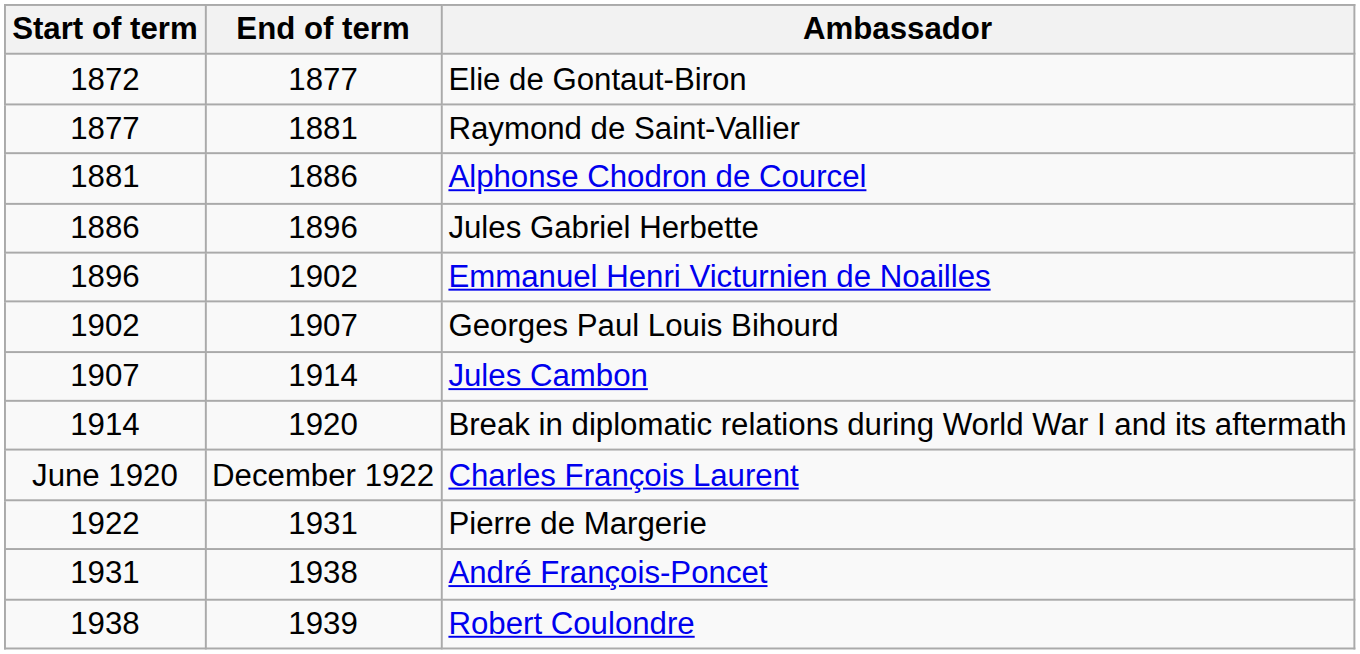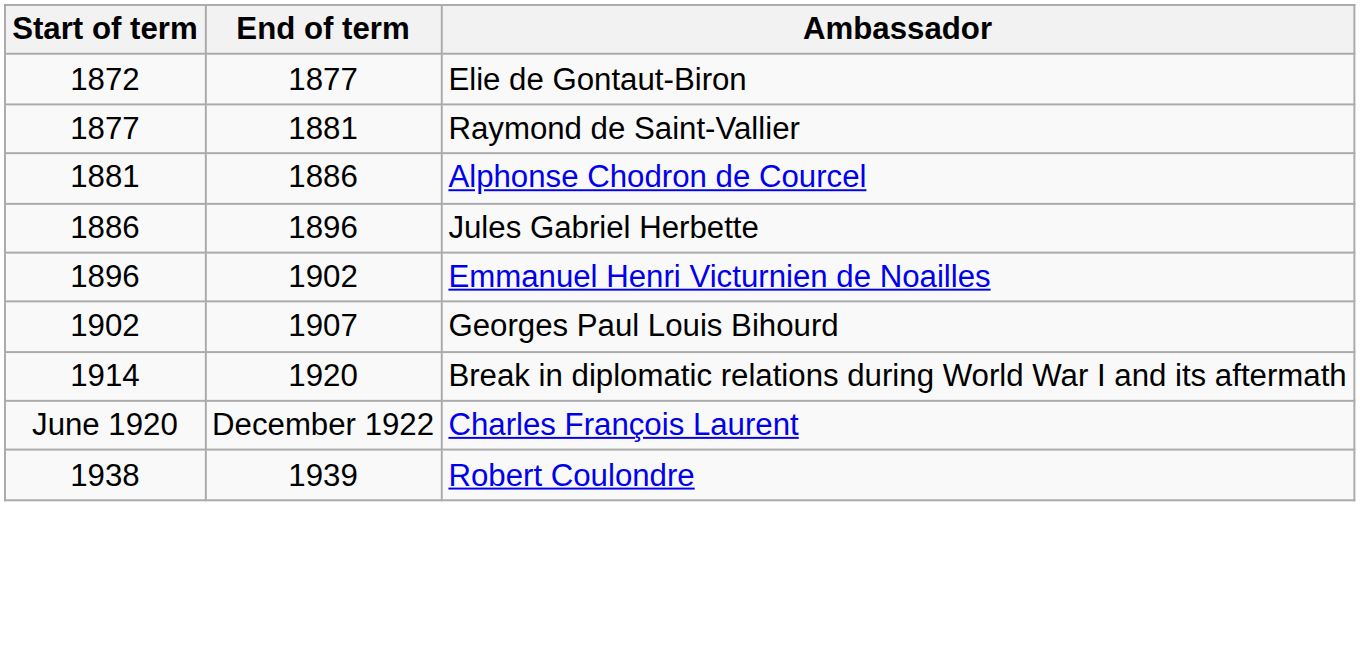 <table class="wikitable">
 <tr>
 <th>Start of term</th>
 <th>End of term</th>
 <th>Ambassador</th>
 </tr>
 <tr>
 <td align="center">1872</td>
 <td align="center">1877</td>
 <td>Elie de Gontaut-Biron</td>
 </tr>
 <tr>
 <td align="center">1877</td>
 <td align="center">1881</td>
 <td>Raymond de Saint-Vallier</td>
 </tr>
 <tr>
 <td align="center">1881</td>
 <td align="center">1886</td>
 <td><a href='#'>Alphonse Chodron de Courcel</a></td>
 </tr>
 <tr>
 <td align="center">1886</td>
 <td align="center">1896</td>
 <td>Jules Gabriel Herbette</td>
 </tr>
 <tr>
 <td align="center">1896</td>
 <td align="center">1902</td>
 <td><a href='#'>Emmanuel Henri Victurnien de Noailles</a></td>
 </tr>
 <tr>
 <td align="center">1902</td>
 <td align="center">1907</td>
 <td>Georges Paul Louis Bihourd</td>
 </tr>
 <tr>
-<td align="center">1907</td>
-<td align="center">1914</td>
-<td><a href='#'>Jules Cambon</a></td>
-</tr>
-<tr>
 <td align="center">1914</td>
 <td align="center">1920</td>
 <td>Break in diplomatic relations during World War I and its aftermath</td>
 </tr>
 <tr>
 <td align="center">June 1920</td>
 <td align="center">December 1922</td>
 <td><a href='#'>Charles François Laurent</a></td>
 </tr>
 <tr>
-<td align="center">1922</td>
-<td align="center">1931</td>
-<td>Pierre de Margerie</td>
-</tr>
-<tr>
-<td align="center">1931</td>
-<td align="center">1938</td>
-<td><a href='#'>André François-Poncet</a></td>
-</tr>
-<tr>
 <td align="center">1938</td>
 <td align="center">1939</td>
 <td><a href='#'>Robert Coulondre</a></td>
 </tr>
 </table>
